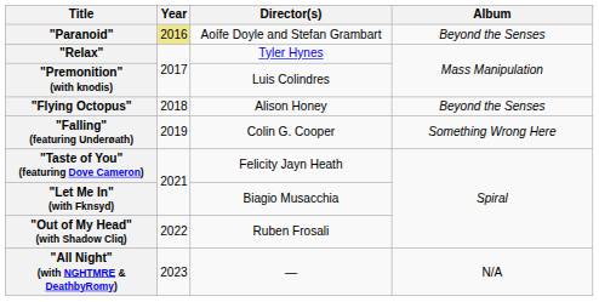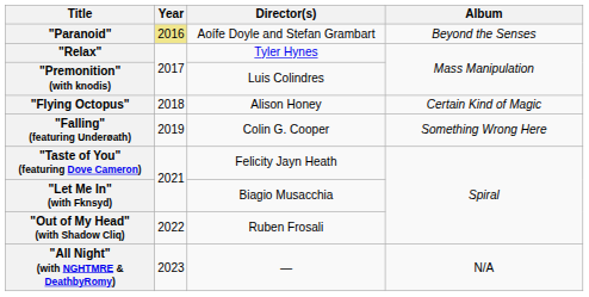 <table class="wikitable plainrowheaders" style="text-align:center;">
 <tr>
 <th scope="col" style="width:12em;">Title</th>
 <th scope="col">Year</th>
 <th scope="col" style="width:16em;">Director(s)</th>
 <th scope="col" style="width:16em;">Album</th>
 </tr>
 <tr>
 <th scope="row">"Paranoid"</th>
 <td style="background: khaki;">2016</td>
 <td>Aoífe Doyle and Stefan Grambart</td>
 <td><em>Beyond the Senses</em></td>
 </tr>
 <tr>
 <th scope="row">"Relax"</th>
 <td rowspan="2">2017</td>
 <td><a href='#'>Tyler Hynes</a></td>
 <td rowspan="2"><em>Mass Manipulation</em></td>
 </tr>
 <tr>
 <th scope="row">"Premonition"<br><small>(with knodis)</small></th>
 <td>Luis Colindres</td>
 </tr>
 <tr>
 <th scope="row">"Flying Octopus"</th>
 <td>2018</td>
 <td>Alison Honey</td>
-<td><em>Beyond the Senses</em></td>
+<td><em>Certain Kind of Magic</em></td>
 </tr>
 <tr>
 <th scope="row">"Falling"<br><small>(featuring Underøath)</small></th>
 <td>2019</td>
 <td>Colin G. Cooper</td>
 <td><em>Something Wrong Here</em></td>
 </tr>
 <tr>
 <th scope="row">"Taste of You"<br><small>(featuring <a href='#'>Dove Cameron</a>)</small></th>
 <td rowspan="2">2021</td>
 <td>Felicity Jayn Heath</td>
 <td rowspan="3"><em>Spiral</em></td>
 </tr>
 <tr>
 <th scope="row">"Let Me In"<br><small>(with Fknsyd)</small></th>
 <td>Biagio Musacchia</td>
 </tr>
 <tr>
 <th scope="row">"Out of My Head"<br><small>(with Shadow Cliq)</small></th>
 <td>2022</td>
 <td>Ruben Frosali</td>
 </tr>
 <tr>
 <th scope="row">"All Night"<br><small>(with <a href='#'>NGHTMRE</a> & <a href='#'>DeathbyRomy</a>)</small></th>
 <td>2023</td>
 <td>—</td>
 <td>N/A</td>
 </tr>
 </table>
